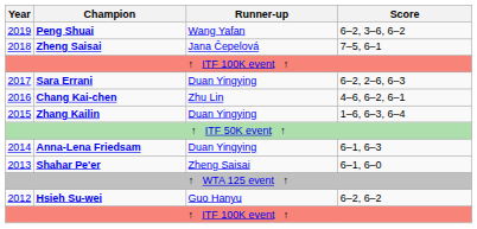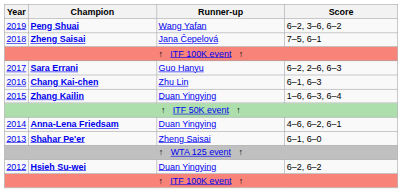 <table class="wikitable" style="font-size:90%">
 <tr>
 <th>Year</th>
 <th width="200">Champion</th>
 <th width="200">Runner-up</th>
 <th width="175">Score</th>
 </tr>
 <tr>
 <td><a href='#'>2019</a></td>
 <td> <strong><a href='#'>Peng Shuai</a></strong></td>
 <td> <a href='#'>Wang Yafan</a></td>
 <td>6–2, 3–6, 6–2</td>
 </tr>
 <tr>
 <td><a href='#'>2018</a></td>
 <td> <strong><a href='#'>Zheng Saisai</a></strong></td>
 <td> <a href='#'>Jana Čepelová</a></td>
 <td>7–5, 6–1</td>
 </tr>
 <tr style="background:#f88379;">
 <td colspan="4" align="center">↑   <a href='#'>ITF 100K event</a>   ↑</td>
 </tr>
 <tr>
 <td><a href='#'>2017</a></td>
 <td> <strong><a href='#'>Sara Errani</a></strong></td>
-<td> <a href='#'>Duan Yingying</a></td>
+<td> <a href='#'>Guo Hanyu</a></td>
 <td>6–2, 2–6, 6–3</td>
 </tr>
 <tr>
 <td><a href='#'>2016</a></td>
 <td> <strong><a href='#'>Chang Kai-chen</a></strong></td>
 <td> <a href='#'>Zhu Lin</a></td>
-<td>4–6, 6–2, 6–1</td>
+<td>6–1, 6–3</td>
 </tr>
 <tr>
 <td><a href='#'>2015</a></td>
 <td> <strong><a href='#'>Zhang Kailin</a></strong></td>
 <td> <a href='#'>Duan Yingying</a></td>
 <td>1–6, 6–3, 6–4</td>
 </tr>
 <tr style="background:#addfad;">
 <td colspan="4" align="center">↑   <a href='#'>ITF 50K event</a>   ↑</td>
 </tr>
 <tr>
 <td><a href='#'>2014</a></td>
 <td> <strong><a href='#'>Anna-Lena Friedsam</a></strong></td>
 <td> <a href='#'>Duan Yingying</a></td>
-<td>6–1, 6–3</td>
+<td>4–6, 6–2, 6–1</td>
 </tr>
 <tr>
 <td><a href='#'>2013</a></td>
 <td> <strong><a href='#'>Shahar Pe'er</a></strong></td>
 <td> <a href='#'>Zheng Saisai</a></td>
 <td>6–1, 6–0</td>
 </tr>
 <tr style="background:silver;">
 <td colspan="4" align="center">↑   <a href='#'>WTA 125 event</a>   ↑</td>
 </tr>
 <tr>
 <td><a href='#'>2012</a></td>
 <td> <strong><a href='#'>Hsieh Su-wei</a></strong></td>
-<td> <a href='#'>Guo Hanyu</a></td>
+<td> <a href='#'>Duan Yingying</a></td>
 <td>6–2, 6–2</td>
 </tr>
 <tr style="background:#f88379;">
 <td colspan="4" align="center">↑   <a href='#'>ITF 100K event</a>   ↑</td>
 </tr>
 </table>
